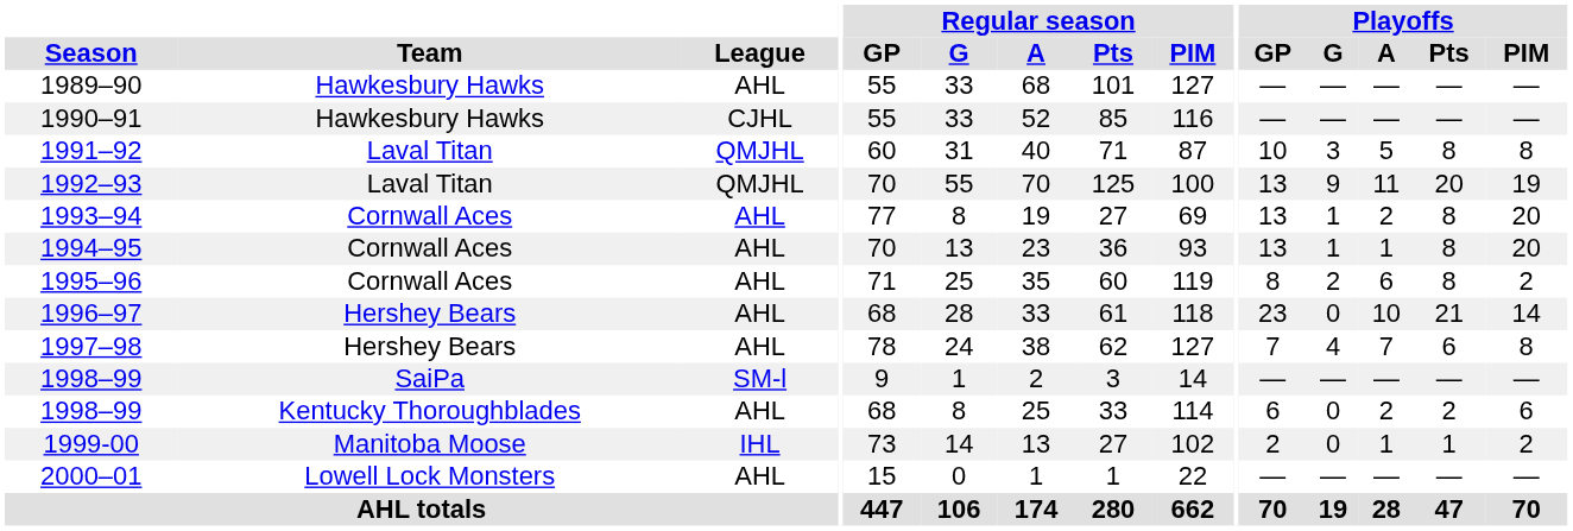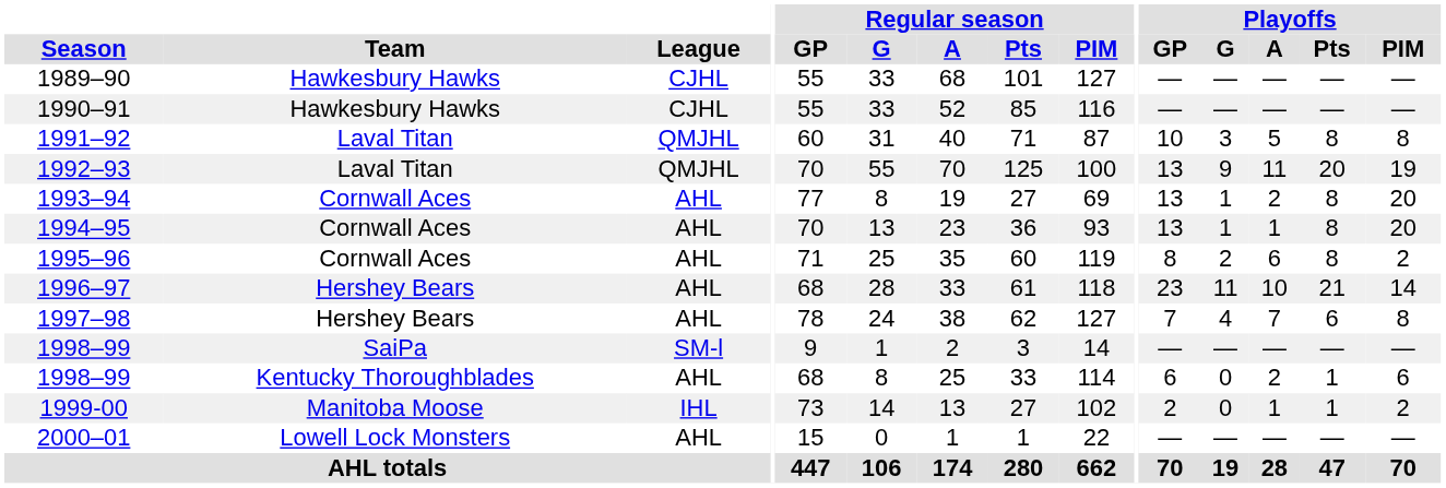 <table border="0" cellpadding="1" cellspacing="0" style="text-align:center; width:60em">
 <tr bgcolor="#e0e0e0">
 <th colspan="3" bgcolor="#ffffff"></th>
 <th rowspan="99" bgcolor="#ffffff"></th>
 <th colspan="5"><a href='#'>Regular season</a></th>
 <th rowspan="99" bgcolor="#ffffff"></th>
 <th colspan="5"><a href='#'>Playoffs</a></th>
 </tr>
 <tr bgcolor="#e0e0e0">
 <th><a href='#'>Season</a></th>
 <th>Team</th>
 <th>League</th>
 <th>GP</th>
 <th><a href='#'>G</a></th>
 <th><a href='#'>A</a></th>
 <th><a href='#'>Pts</a></th>
 <th><a href='#'>PIM</a></th>
 <th>GP</th>
 <th>G</th>
 <th>A</th>
 <th>Pts</th>
 <th>PIM</th>
 </tr>
 <tr>
 <td>1989–90</td>
 <td><a href='#'>Hawkesbury Hawks</a></td>
-<td>AHL</td>
+<td><a href='#'>CJHL</a></td>
 <td>55</td>
 <td>33</td>
 <td>68</td>
 <td>101</td>
 <td>127</td>
 <td>—</td>
 <td>—</td>
 <td>—</td>
 <td>—</td>
 <td>—</td>
 </tr>
 <tr bgcolor="#f0f0f0">
 <td>1990–91</td>
 <td>Hawkesbury Hawks</td>
 <td>CJHL</td>
 <td>55</td>
 <td>33</td>
 <td>52</td>
 <td>85</td>
 <td>116</td>
 <td>—</td>
 <td>—</td>
 <td>—</td>
 <td>—</td>
 <td>—</td>
 </tr>
 <tr>
 <td><a href='#'>1991–92</a></td>
 <td><a href='#'>Laval Titan</a></td>
 <td><a href='#'>QMJHL</a></td>
 <td>60</td>
 <td>31</td>
 <td>40</td>
 <td>71</td>
 <td>87</td>
 <td>10</td>
 <td>3</td>
 <td>5</td>
 <td>8</td>
 <td>8</td>
 </tr>
 <tr bgcolor="#f0f0f0">
 <td><a href='#'>1992–93</a></td>
 <td>Laval Titan</td>
 <td>QMJHL</td>
 <td>70</td>
 <td>55</td>
 <td>70</td>
 <td>125</td>
 <td>100</td>
 <td>13</td>
 <td>9</td>
 <td>11</td>
 <td>20</td>
 <td>19</td>
 </tr>
 <tr>
 <td><a href='#'>1993–94</a></td>
 <td><a href='#'>Cornwall Aces</a></td>
 <td><a href='#'>AHL</a></td>
 <td>77</td>
 <td>8</td>
 <td>19</td>
 <td>27</td>
 <td>69</td>
 <td>13</td>
 <td>1</td>
 <td>2</td>
 <td>8</td>
 <td>20</td>
 </tr>
 <tr bgcolor="#f0f0f0">
 <td><a href='#'>1994–95</a></td>
 <td>Cornwall Aces</td>
 <td>AHL</td>
 <td>70</td>
 <td>13</td>
 <td>23</td>
 <td>36</td>
 <td>93</td>
 <td>13</td>
 <td>1</td>
 <td>1</td>
 <td>8</td>
 <td>20</td>
 </tr>
 <tr>
 <td><a href='#'>1995–96</a></td>
 <td>Cornwall Aces</td>
 <td>AHL</td>
 <td>71</td>
 <td>25</td>
 <td>35</td>
 <td>60</td>
 <td>119</td>
 <td>8</td>
 <td>2</td>
 <td>6</td>
 <td>8</td>
 <td>2</td>
 </tr>
 <tr bgcolor="#f0f0f0">
 <td><a href='#'>1996–97</a></td>
 <td><a href='#'>Hershey Bears</a></td>
 <td>AHL</td>
 <td>68</td>
 <td>28</td>
 <td>33</td>
 <td>61</td>
 <td>118</td>
 <td>23</td>
-<td>0</td>
+<td>11</td>
 <td>10</td>
 <td>21</td>
 <td>14</td>
 </tr>
 <tr>
 <td><a href='#'>1997–98</a></td>
 <td>Hershey Bears</td>
 <td>AHL</td>
 <td>78</td>
 <td>24</td>
 <td>38</td>
 <td>62</td>
 <td>127</td>
 <td>7</td>
 <td>4</td>
 <td>7</td>
 <td>6</td>
 <td>8</td>
 </tr>
 <tr bgcolor="#f0f0f0">
 <td><a href='#'>1998–99</a></td>
 <td><a href='#'>SaiPa</a></td>
 <td><a href='#'>SM-l</a></td>
 <td>9</td>
 <td>1</td>
 <td>2</td>
 <td>3</td>
 <td>14</td>
 <td>—</td>
 <td>—</td>
 <td>—</td>
 <td>—</td>
 <td>—</td>
 </tr>
 <tr>
 <td><a href='#'>1998–99</a></td>
 <td><a href='#'>Kentucky Thoroughblades</a></td>
 <td>AHL</td>
 <td>68</td>
 <td>8</td>
 <td>25</td>
 <td>33</td>
 <td>114</td>
 <td>6</td>
 <td>0</td>
 <td>2</td>
-<td>2</td>
+<td>1</td>
 <td>6</td>
 </tr>
 <tr bgcolor="#f0f0f0">
 <td><a href='#'>1999-00</a></td>
 <td><a href='#'>Manitoba Moose</a></td>
 <td><a href='#'>IHL</a></td>
 <td>73</td>
 <td>14</td>
 <td>13</td>
 <td>27</td>
 <td>102</td>
 <td>2</td>
 <td>0</td>
 <td>1</td>
 <td>1</td>
 <td>2</td>
 </tr>
 <tr>
 <td><a href='#'>2000–01</a></td>
 <td><a href='#'>Lowell Lock Monsters</a></td>
 <td>AHL</td>
 <td>15</td>
 <td>0</td>
 <td>1</td>
 <td>1</td>
 <td>22</td>
 <td>—</td>
 <td>—</td>
 <td>—</td>
 <td>—</td>
 <td>—</td>
 </tr>
 <tr bgcolor="#e0e0e0">
 <th colspan="3">AHL totals</th>
 <th>447</th>
 <th>106</th>
 <th>174</th>
 <th>280</th>
 <th>662</th>
 <th>70</th>
 <th>19</th>
 <th>28</th>
 <th>47</th>
 <th>70</th>
 </tr>
 </table>
